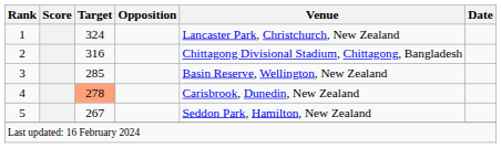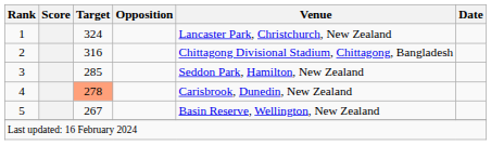 <table class="wikitable plainrowheaders sortable">
 <tr>
 <th scope=col>Rank</th>
 <th scope=col>Score</th>
 <th scope=col>Target</th>
 <th scope=col>Opposition</th>
 <th scope=col>Venue</th>
 <th scope=col>Date</th>
 </tr>
 <tr>
 <td align=center>1</td>
 <th scope=row style=text-align:center;></th>
 <td align=center>324</td>
 <td></td>
 <td><a href='#'>Lancaster Park</a>, <a href='#'>Christchurch</a>, New Zealand</td>
 <td></td>
 </tr>
 <tr>
 <td align=center>2</td>
 <th scope=row style=text-align:center;></th>
 <td align=center>316</td>
 <td></td>
 <td><a href='#'>Chittagong Divisional Stadium</a>, <a href='#'>Chittagong</a>, Bangladesh</td>
 <td></td>
 </tr>
 <tr>
 <td align=center>3</td>
 <th scope=row style=text-align:center;></th>
 <td align=center>285</td>
 <td></td>
-<td><a href='#'>Basin Reserve</a>, <a href='#'>Wellington</a>, New Zealand</td>
+<td><a href='#'>Seddon Park</a>, <a href='#'>Hamilton</a>, New Zealand</td>
 <td></td>
 </tr>
 <tr>
 <td align=center>4</td>
 <th scope=row style=text-align:center;></th>
 <td align=center style="background: lightsalmon;">278</td>
 <td></td>
 <td><a href='#'>Carisbrook</a>, <a href='#'>Dunedin</a>, New Zealand</td>
 <td></td>
 </tr>
 <tr>
 <td align=center>5</td>
 <th scope=row style=text-align:center;></th>
 <td align=center>267</td>
 <td></td>
-<td><a href='#'>Seddon Park</a>, <a href='#'>Hamilton</a>, New Zealand</td>
+<td><a href='#'>Basin Reserve</a>, <a href='#'>Wellington</a>, New Zealand</td>
 <td></td>
 </tr>
 <tr>
 </tr>
 <tr class=sortbottom>
 <td colspan=6><small>Last updated: 16 February 2024</small></td>
 </tr>
 </table>
